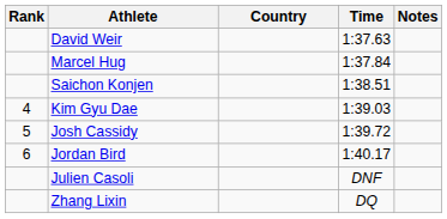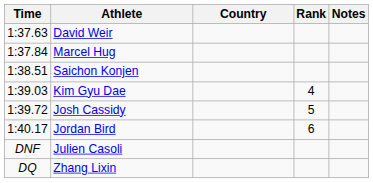 <table class="wikitable sortable" style="text-align:center">
 <tr>
-<th>Rank</th>
+<th>Time</th>
 <th style="width:180px">Athlete</th>
 <th style="width:125px">Country</th>
-<th>Time</th>
+<th>Rank</th>
 <th>Notes</th>
 </tr>
 <tr>
-<td></td>
+<td>1:37.63</td>
 <td style="text-align:left;"><a href='#'>David Weir</a></td>
 <td style="text-align:left;"></td>
-<td>1:37.63</td>
+<td></td>
 <td></td>
 </tr>
 <tr>
-<td></td>
+<td>1:37.84</td>
 <td style="text-align:left;"><a href='#'>Marcel Hug</a></td>
 <td style="text-align:left;"></td>
-<td>1:37.84</td>
+<td></td>
 <td></td>
 </tr>
 <tr>
-<td></td>
+<td>1:38.51</td>
 <td style="text-align:left;"><a href='#'>Saichon Konjen</a></td>
 <td style="text-align:left;"></td>
-<td>1:38.51</td>
+<td></td>
 <td></td>
 </tr>
 <tr>
-<td>4</td>
+<td>1:39.03</td>
 <td style="text-align:left;"><a href='#'>Kim Gyu Dae</a></td>
 <td style="text-align:left;"></td>
-<td>1:39.03</td>
+<td>4</td>
 <td></td>
 </tr>
 <tr>
-<td>5</td>
+<td>1:39.72</td>
 <td style="text-align:left;"><a href='#'>Josh Cassidy</a></td>
 <td style="text-align:left;"></td>
-<td>1:39.72</td>
+<td>5</td>
 <td></td>
 </tr>
 <tr>
-<td>6</td>
+<td>1:40.17</td>
 <td style="text-align:left;"><a href='#'>Jordan Bird</a></td>
 <td style="text-align:left;"></td>
-<td>1:40.17</td>
+<td>6</td>
 <td></td>
 </tr>
 <tr>
-<td></td>
+<td><em>DNF</em></td>
 <td style="text-align:left;"><a href='#'>Julien Casoli</a></td>
 <td style="text-align:left;"></td>
-<td><em>DNF</em></td>
+<td></td>
 <td></td>
 </tr>
 <tr>
-<td></td>
+<td><em>DQ</em></td>
 <td style="text-align:left;"><a href='#'>Zhang Lixin</a></td>
 <td style="text-align:left;"></td>
-<td><em>DQ</em></td>
+<td></td>
 <td></td>
 </tr>
 </table>
